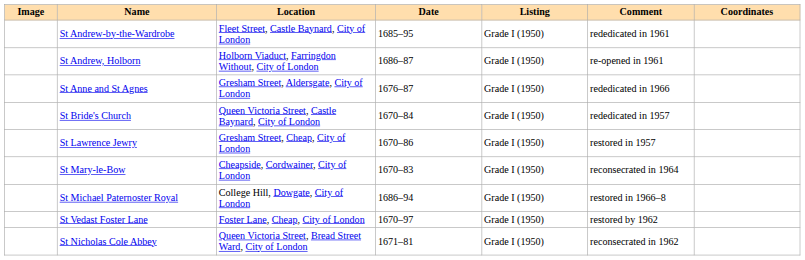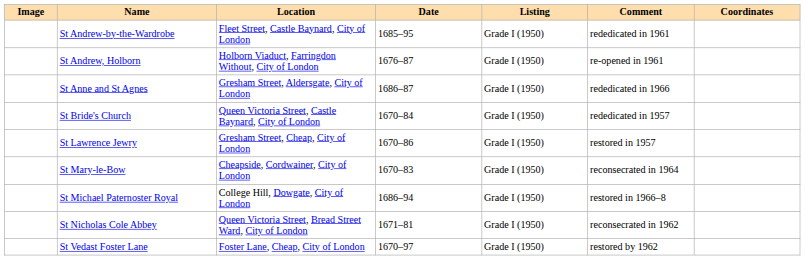 <table class="wikitable sortable" style="width:100%; background:#fff;">
 <tr>
 <th width="5%" align="left" style="background:#ffdead;" class="unsortable">Image</th>
 <th width="15%" align="left" style="background:#ffdead;">Name</th>
 <th width="15%" align="left" style="background:#ffdead;">Location</th>
 <th width="10%" align="left" style="background:#ffdead;">Date</th>
 <th width="10%" align="left" style="background:#ffdead;">Listing</th>
 <th width="10%" align="left" style="background:#ffdead;">Comment</th>
 <th width="10%" align="left" style="background:#ffdead;">Coordinates</th>
 </tr>
 <tr>
 <td></td>
 <td><a href='#'>St Andrew-by-the-Wardrobe</a></td>
 <td><a href='#'>Fleet Street</a>, <a href='#'>Castle Baynard</a>, <a href='#'>City of London</a></td>
 <td>1685–95</td>
 <td>Grade I (1950)</td>
 <td>rededicated in 1961</td>
 <td></td>
 </tr>
 <tr>
 <td></td>
 <td><a href='#'>St Andrew, Holborn</a></td>
 <td><a href='#'>Holborn Viaduct</a>, <a href='#'>Farringdon Without</a>, <a href='#'>City of London</a></td>
-<td>1686–87</td>
+<td>1676–87</td>
 <td>Grade I (1950)</td>
 <td>re-opened in 1961</td>
 <td></td>
 </tr>
 <tr>
 <td></td>
 <td><a href='#'>St Anne and St Agnes</a></td>
 <td><a href='#'>Gresham Street</a>, <a href='#'>Aldersgate</a>, <a href='#'>City of London</a></td>
-<td>1676–87</td>
+<td>1686–87</td>
 <td>Grade I (1950)</td>
 <td>rededicated in 1966</td>
 <td></td>
 </tr>
 <tr>
 <td></td>
 <td><a href='#'>St Bride's Church</a></td>
 <td><a href='#'>Queen Victoria Street</a>, <a href='#'>Castle Baynard</a>, <a href='#'>City of London</a></td>
 <td>1670–84</td>
 <td>Grade I (1950)</td>
 <td>rededicated in 1957</td>
 <td></td>
 </tr>
 <tr>
 <td></td>
 <td><a href='#'>St Lawrence Jewry</a></td>
 <td><a href='#'>Gresham Street</a>, <a href='#'>Cheap</a>, <a href='#'>City of London</a></td>
 <td>1670–86</td>
 <td>Grade I (1950)</td>
 <td>restored in 1957</td>
 <td></td>
 </tr>
 <tr>
 <td></td>
 <td><a href='#'>St Mary-le-Bow</a></td>
 <td><a href='#'>Cheapside</a>, <a href='#'>Cordwainer</a>, <a href='#'>City of London</a></td>
 <td>1670–83</td>
 <td>Grade I (1950)</td>
 <td>reconsecrated in 1964</td>
 <td></td>
 </tr>
 <tr>
 <td></td>
 <td><a href='#'>St Michael Paternoster Royal</a></td>
 <td>College Hill, <a href='#'>Dowgate</a>, <a href='#'>City of London</a></td>
 <td>1686–94</td>
 <td>Grade I (1950)</td>
 <td>restored in 1966–8</td>
 <td></td>
 </tr>
 <tr>
 <td></td>
+<td><a href='#'>St Nicholas Cole Abbey</a></td>
+<td><a href='#'>Queen Victoria Street</a>, <a href='#'>Bread Street Ward</a>, <a href='#'>City of London</a></td>
+<td>1671–81</td>
+<td>Grade I (1950)</td>
+<td>reconsecrated in 1962</td>
+<td></td>
+</tr>
+<tr>
+<td></td>
 <td><a href='#'>St Vedast Foster Lane</a></td>
 <td><a href='#'>Foster Lane</a>, <a href='#'>Cheap</a>, <a href='#'>City of London</a></td>
 <td>1670–97</td>
 <td>Grade I (1950)</td>
 <td>restored by 1962</td>
 <td></td>
 </tr>
-<tr>
-<td></td>
-<td><a href='#'>St Nicholas Cole Abbey</a></td>
-<td><a href='#'>Queen Victoria Street</a>, <a href='#'>Bread Street Ward</a>, <a href='#'>City of London</a></td>
-<td>1671–81</td>
-<td>Grade I (1950)</td>
-<td>reconsecrated in 1962</td>
-<td></td>
-</tr>
 </table>
